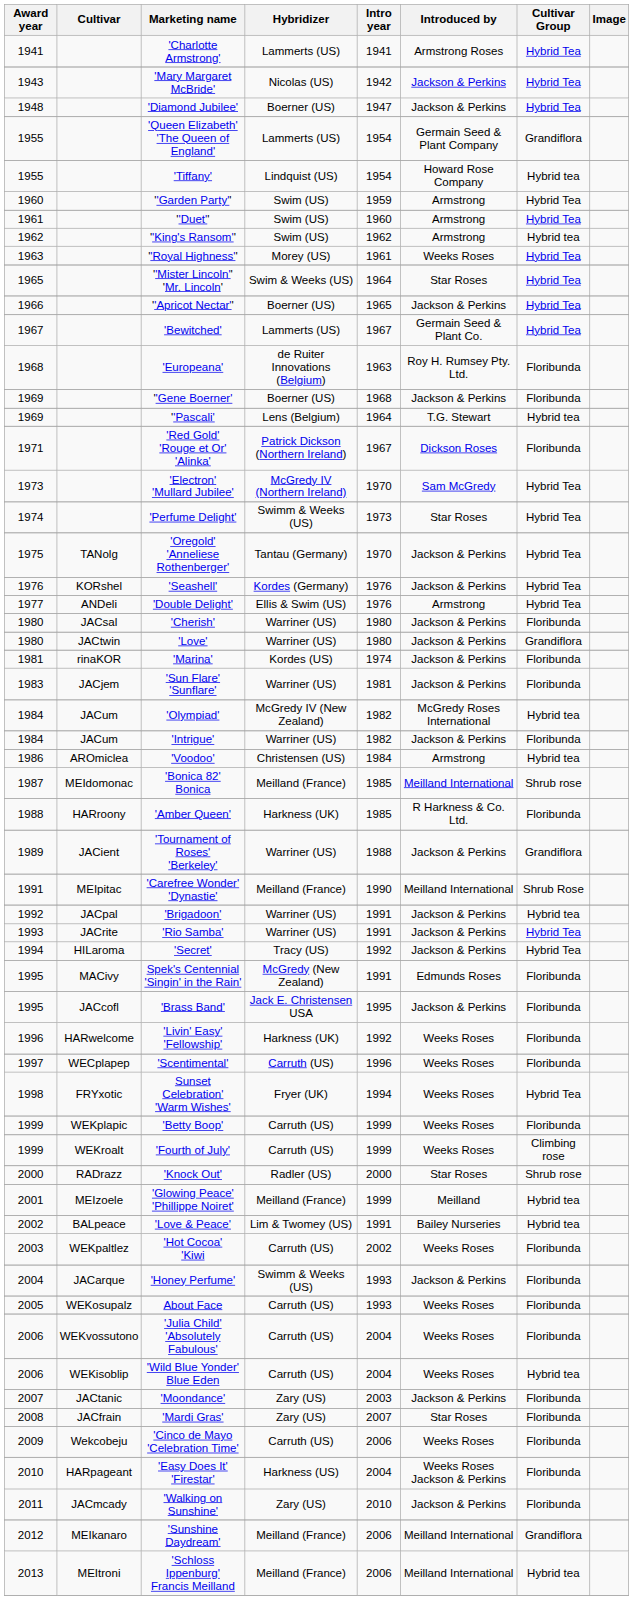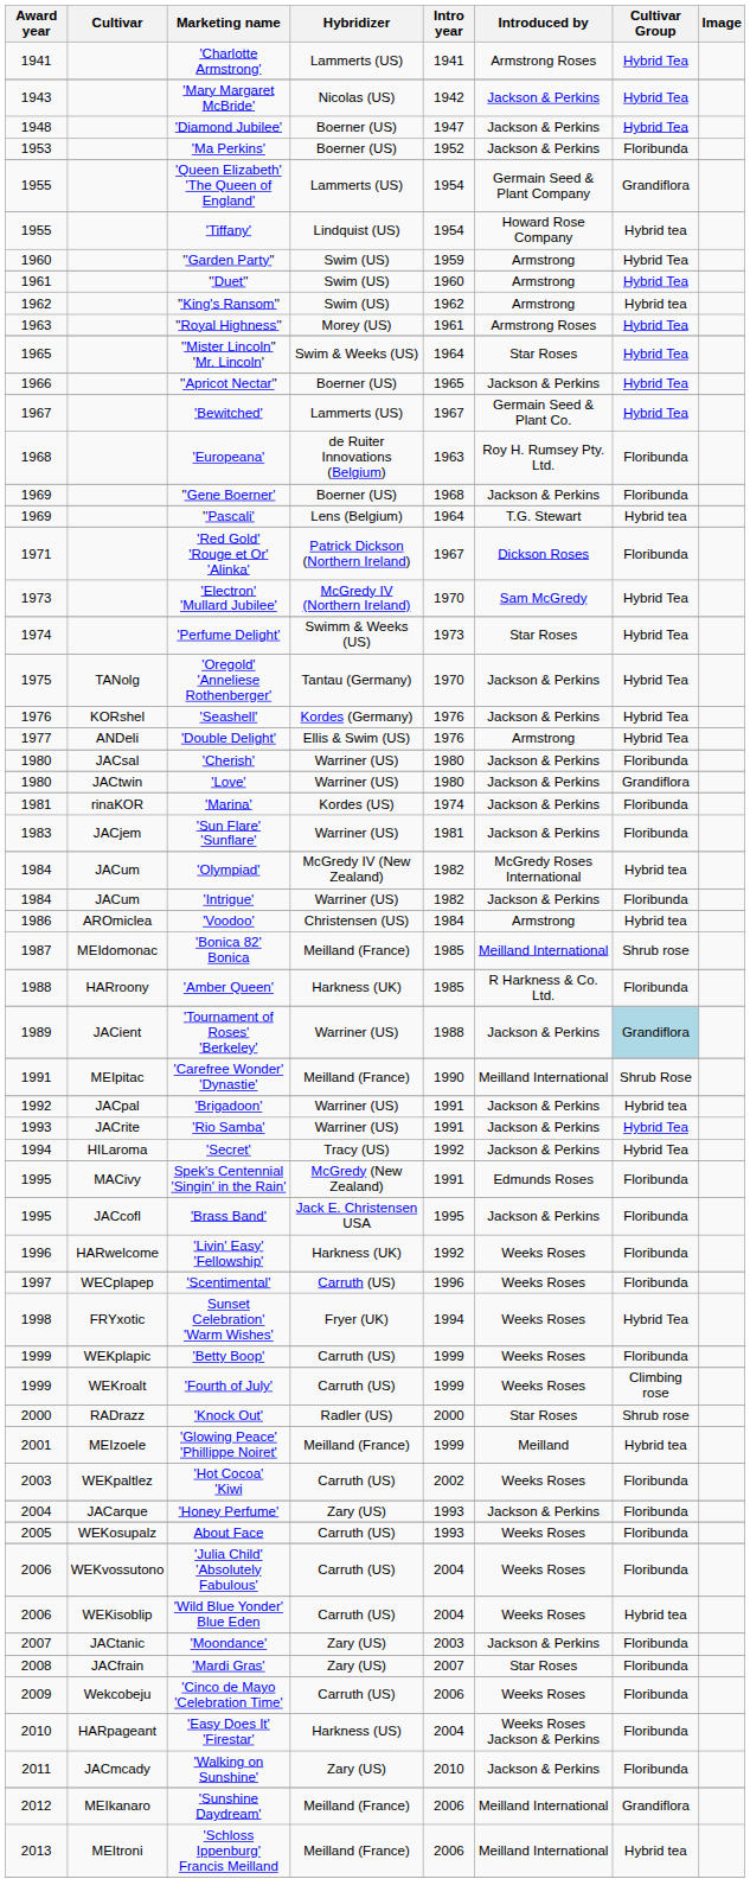 <table class="wikitable sortable" style="text-align:center">
 <tr>
 <th>Award year</th>
 <th>Cultivar</th>
 <th>Marketing name</th>
 <th>Hybridizer</th>
 <th>Intro year</th>
 <th>Introduced by</th>
 <th>Cultivar Group</th>
 <th class="unsortable">Image</th>
 </tr>
 <tr>
 <td>1941</td>
 <td></td>
 <td><a href='#'>'Charlotte Armstrong'</a></td>
 <td>Lammerts (US)</td>
 <td>1941</td>
 <td>Armstrong Roses</td>
 <td><a href='#'>Hybrid Tea</a></td>
 <td></td>
 </tr>
 <tr>
 </tr>
 <tr || Nicolas (US)|| 1942 ||>
 </tr>
 <tr>
 </tr>
 <tr>
 <td>1943</td>
 <td></td>
 <td><a href='#'>'Mary Margaret McBride'</a></td>
 <td>Nicolas (US)</td>
 <td>1942</td>
 <td><a href='#'>Jackson & Perkins</a></td>
 <td><a href='#'>Hybrid Tea</a></td>
 <td></td>
 </tr>
 <tr>
 <td>1948</td>
 <td></td>
 <td><a href='#'>'Diamond Jubilee'</a></td>
 <td>Boerner (US)</td>
 <td>1947</td>
 <td>Jackson & Perkins</td>
 <td><a href='#'>Hybrid Tea</a></td>
+<td></td>
+</tr>
+<tr>
+<td>1953</td>
+<td></td>
+<td><a href='#'>'Ma Perkins'</a></td>
+<td>Boerner (US)</td>
+<td>1952</td>
+<td>Jackson & Perkins</td>
+<td>Floribunda</td>
 <td></td>
 </tr>
 <tr>
 </tr>
 <tr>
 <td>1955</td>
 <td></td>
 <td><a href='#'>'Queen Elizabeth'</a><br> <a href='#'>'The Queen of England'</a></td>
 <td>Lammerts (US)</td>
 <td>1954</td>
 <td>Germain Seed & Plant Company</td>
 <td>Grandiflora</td>
 <td></td>
 </tr>
 <tr>
 </tr>
 <tr>
 <td>1955</td>
 <td></td>
 <td><a href='#'>'Tiffany'</a></td>
 <td>Lindquist (US)</td>
 <td>1954</td>
 <td>Howard Rose Company</td>
 <td>Hybrid tea</td>
 <td></td>
 </tr>
 <tr>
 <td>1960</td>
 <td></td>
 <td>'<a href='#'>'Garden Party'</a>'</td>
 <td>Swim (US)</td>
 <td>1959</td>
 <td>Armstrong</td>
 <td>Hybrid Tea</td>
 <td></td>
 </tr>
 <tr>
 </tr>
 <tr>
 <td>1961</td>
 <td></td>
 <td>'<a href='#'>'Duet'</a>'</td>
 <td>Swim (US)</td>
 <td>1960</td>
 <td>Armstrong</td>
 <td><a href='#'>Hybrid Tea</a></td>
 <td></td>
 </tr>
 <tr>
 <td>1962</td>
 <td></td>
 <td>'<a href='#'>'King's Ransom'</a>'</td>
 <td>Swim (US)</td>
 <td>1962</td>
 <td>Armstrong</td>
 <td>Hybrid tea</td>
 <td></td>
 </tr>
 <tr>
 <td>1963</td>
 <td></td>
 <td>'<a href='#'>'Royal Highness'</a>'</td>
 <td>Morey (US)</td>
 <td>1961</td>
-<td>Weeks Roses</td>
+<td>Armstrong Roses</td>
 <td><a href='#'>Hybrid Tea</a></td>
 <td></td>
 </tr>
 <tr>
 </tr>
 <tr>
 <td>1965</td>
 <td></td>
 <td>'<a href='#'>'Mister Lincoln'</a>'<br> '<a href='#'>Mr. Lincoln</a>'</td>
 <td>Swim & Weeks (US)</td>
 <td>1964</td>
 <td>Star Roses</td>
 <td><a href='#'>Hybrid Tea</a></td>
 <td></td>
 </tr>
 <tr>
 </tr>
 <tr>
 <td>1966</td>
 <td></td>
 <td>'<a href='#'>'Apricot Nectar'</a>'</td>
 <td>Boerner (US)</td>
 <td>1965</td>
 <td>Jackson & Perkins</td>
 <td><a href='#'>Hybrid Tea</a></td>
 <td></td>
 </tr>
 <tr>
 </tr>
 <tr>
 <td>1967</td>
 <td></td>
 <td><a href='#'>'Bewitched'</a></td>
 <td>Lammerts (US)</td>
 <td>1967</td>
 <td>Germain Seed & Plant Co.</td>
 <td><a href='#'>Hybrid Tea</a></td>
 <td></td>
 </tr>
 <tr>
 <td>1968</td>
 <td></td>
 <td><a href='#'>'Europeana'</a></td>
 <td>de Ruiter Innovations (<a href='#'>Belgium</a>)</td>
 <td>1963</td>
 <td>Roy H. Rumsey Pty. Ltd.</td>
 <td>Floribunda</td>
 <td></td>
 </tr>
 <tr>
 </tr>
 <tr>
 <td>1969</td>
 <td></td>
 <td>'<a href='#'>'Gene Boerner'</a></td>
 <td>Boerner (US)</td>
 <td>1968</td>
 <td>Jackson & Perkins</td>
 <td>Floribunda</td>
 <td></td>
 </tr>
 <tr>
 </tr>
 <tr>
 <td>1969</td>
 <td></td>
 <td>'<a href='#'>'Pascali'</a></td>
 <td>Lens (Belgium)</td>
 <td>1964</td>
 <td>T.G. Stewart</td>
 <td>Hybrid tea</td>
 <td></td>
 </tr>
 <tr>
 </tr>
 <tr>
 <td>1971</td>
 <td></td>
 <td><a href='#'>'Red Gold'</a><br> <a href='#'>'Rouge et Or'</a><br><a href='#'>'Alinka'</a></td>
 <td><a href='#'>Patrick Dickson</a> <br> (<a href='#'>Northern Ireland</a>)</td>
 <td>1967</td>
 <td><a href='#'>Dickson Roses</a></td>
 <td>Floribunda</td>
 <td></td>
 </tr>
 <tr>
 <td>1973</td>
 <td></td>
 <td><a href='#'>'Electron'</a><br> <a href='#'>'Mullard Jubilee'</a></td>
 <td><a href='#'>McGredy IV (Northern Ireland)</a></td>
 <td>1970</td>
 <td><a href='#'>Sam McGredy</a></td>
 <td>Hybrid Tea</td>
 <td></td>
 </tr>
 <tr>
 </tr>
 <tr>
 <td>1974</td>
 <td></td>
 <td><a href='#'>'Perfume Delight'</a></td>
 <td>Swimm & Weeks (US)</td>
 <td>1973</td>
 <td>Star Roses</td>
 <td>Hybrid Tea</td>
 <td></td>
 </tr>
 <tr>
 </tr>
 <tr>
 <td>1975</td>
 <td>TANolg</td>
 <td><a href='#'>'Oregold'</a> <br> <a href='#'>'Anneliese Rothenberger'</a></td>
 <td>Tantau (Germany)</td>
 <td>1970</td>
 <td>Jackson & Perkins</td>
 <td>Hybrid Tea</td>
 <td></td>
 </tr>
 <tr>
 </tr>
 <tr>
 <td>1976</td>
 <td>KORshel</td>
 <td><a href='#'>'Seashell'</a></td>
 <td><a href='#'>Kordes</a> (Germany)</td>
 <td>1976</td>
 <td>Jackson & Perkins</td>
 <td>Hybrid Tea</td>
 <td></td>
 </tr>
 <tr>
 </tr>
 <tr>
 <td>1977</td>
 <td>ANDeli</td>
 <td><a href='#'>'Double Delight'</a></td>
 <td>Ellis & Swim (US)</td>
 <td>1976</td>
 <td>Armstrong</td>
 <td>Hybrid Tea</td>
 <td></td>
 </tr>
 <tr>
 </tr>
 <tr>
 <td>1980</td>
 <td>JACsal</td>
 <td><a href='#'>'Cherish'</a></td>
 <td>Warriner (US)</td>
 <td>1980</td>
 <td>Jackson & Perkins</td>
 <td>Floribunda</td>
 <td></td>
 </tr>
 <tr>
 </tr>
 <tr>
 <td>1980</td>
 <td>JACtwin</td>
 <td><a href='#'>'Love'</a></td>
 <td>Warriner (US)</td>
 <td>1980</td>
 <td>Jackson & Perkins</td>
 <td>Grandiflora</td>
 <td></td>
 </tr>
 <tr>
 </tr>
 <tr>
 <td>1981</td>
 <td>rinaKOR</td>
 <td><a href='#'>'Marina'</a></td>
 <td>Kordes (US)</td>
 <td>1974</td>
 <td>Jackson & Perkins</td>
 <td>Floribunda</td>
 <td></td>
 </tr>
 <tr>
 <td>1983</td>
 <td>JACjem</td>
 <td><a href='#'>'Sun Flare'</a><br> <a href='#'>'Sunflare'</a></td>
 <td>Warriner (US)</td>
 <td>1981</td>
 <td>Jackson & Perkins</td>
 <td>Floribunda</td>
 <td></td>
 </tr>
 <tr>
 </tr>
 <tr>
 <td>1984</td>
 <td>JACum</td>
 <td><a href='#'>'Olympiad'</a></td>
 <td>McGredy IV (New Zealand)</td>
 <td>1982</td>
 <td>McGredy Roses International</td>
 <td>Hybrid tea</td>
 <td></td>
 </tr>
 <tr>
 </tr>
 <tr>
 <td>1984</td>
 <td>JACum</td>
 <td><a href='#'>'Intrigue'</a></td>
 <td>Warriner (US)</td>
 <td>1982</td>
 <td>Jackson & Perkins</td>
 <td>Floribunda</td>
 <td></td>
 </tr>
 <tr>
 </tr>
 <tr>
 <td>1986</td>
 <td>AROmiclea</td>
 <td><a href='#'>'Voodoo'</a></td>
 <td>Christensen (US)</td>
 <td>1984</td>
 <td>Armstrong</td>
 <td>Hybrid tea</td>
 <td></td>
 </tr>
 <tr>
 <td>1987</td>
 <td>MEIdomonac</td>
 <td><a href='#'>'Bonica 82'</a><br> <a href='#'>Bonica</a></td>
 <td>Meilland (France)</td>
 <td>1985</td>
 <td><a href='#'>Meilland International</a></td>
 <td>Shrub rose</td>
 <td></td>
 </tr>
 <tr>
 </tr>
 <tr>
 <td>1988</td>
 <td>HARroony</td>
 <td><a href='#'>'Amber Queen'</a></td>
 <td>Harkness (UK)</td>
 <td>1985</td>
 <td>R Harkness & Co. Ltd.</td>
 <td>Floribunda</td>
 <td></td>
 </tr>
 <tr>
 </tr>
 <tr>
 <td>1989</td>
 <td>JACient</td>
 <td><a href='#'>'Tournament of Roses'</a> <br> <a href='#'>'Berkeley'</a></td>
 <td>Warriner (US)</td>
 <td>1988</td>
 <td>Jackson & Perkins</td>
-<td>Grandiflora</td>
+<td style="background: lightblue;">Grandiflora</td>
 <td></td>
 </tr>
 <tr>
 </tr>
 <tr>
 <td>1991</td>
 <td>MEIpitac</td>
 <td><a href='#'>'Carefree Wonder'</a> <br><a href='#'>'Dynastie'</a></td>
 <td>Meilland (France)</td>
 <td>1990</td>
 <td>Meilland International</td>
 <td>Shrub Rose</td>
 <td></td>
 </tr>
 <tr>
 </tr>
 <tr>
 <td>1992</td>
 <td>JACpal</td>
 <td><a href='#'>'Brigadoon'</a></td>
 <td>Warriner (US)</td>
 <td>1991</td>
 <td>Jackson & Perkins</td>
 <td>Hybrid tea</td>
 <td></td>
 </tr>
 <tr>
 <td>1993</td>
 <td>JACrite</td>
 <td><a href='#'>'Rio Samba'</a></td>
 <td>Warriner (US)</td>
 <td>1991</td>
 <td>Jackson & Perkins</td>
 <td><a href='#'>Hybrid Tea</a></td>
 <td></td>
 </tr>
 <tr s>
 <td>1994</td>
 <td>HILaroma</td>
 <td><a href='#'>'Secret'</a></td>
 <td>Tracy (US)</td>
 <td>1992</td>
 <td>Jackson & Perkins</td>
 <td>Hybrid Tea</td>
 <td></td>
 </tr>
 <tr>
 </tr>
 <tr>
 <td>1995</td>
 <td>MACivy</td>
 <td><a href='#'>Spek's Centennial</a><br><a href='#'>'Singin' in the Rain'</a></td>
 <td><a href='#'>McGredy</a> (New Zealand)</td>
 <td>1991</td>
 <td>Edmunds Roses</td>
 <td>Floribunda</td>
 <td></td>
 </tr>
 <tr>
 </tr>
 <tr>
 <td>1995</td>
 <td>JACcofl</td>
 <td><a href='#'>'Brass Band'</a></td>
 <td><a href='#'>Jack E. Christensen</a> USA</td>
 <td>1995</td>
 <td>Jackson & Perkins</td>
 <td>Floribunda</td>
 <td><br></td>
 </tr>
 <tr>
 <td>1996</td>
 <td>HARwelcome</td>
 <td><a href='#'>'Livin' Easy'</a> <br><a href='#'>'Fellowship'</a></td>
 <td>Harkness (UK)</td>
 <td>1992</td>
 <td>Weeks Roses</td>
 <td>Floribunda</td>
 <td></td>
 </tr>
 <tr>
 </tr>
 <tr>
 <td>1997</td>
 <td>WECplapep</td>
 <td><a href='#'>'Scentimental'</a></td>
 <td><a href='#'>Carruth</a> (US)</td>
 <td>1996</td>
 <td>Weeks Roses</td>
 <td>Floribunda</td>
 <td></td>
 </tr>
 <tr>
 <td>1998</td>
 <td>FRYxotic</td>
 <td><a href='#'>Sunset Celebration'</a><br><a href='#'>'Warm Wishes'</a></td>
 <td>Fryer (UK)</td>
 <td>1994</td>
 <td>Weeks Roses</td>
 <td>Hybrid Tea</td>
 <td></td>
 </tr>
 <tr>
 </tr>
 <tr>
 <td>1999</td>
 <td>WEKplapic</td>
 <td><a href='#'>'Betty Boop'</a></td>
 <td>Carruth (US)</td>
 <td>1999</td>
 <td>Weeks Roses</td>
 <td>Floribunda</td>
 <td></td>
 </tr>
 <tr>
 </tr>
 <tr>
 <td>1999</td>
 <td>WEKroalt</td>
 <td><a href='#'>'Fourth of July'</a></td>
 <td>Carruth (US)</td>
 <td>1999</td>
 <td>Weeks Roses</td>
 <td>Climbing rose</td>
 <td></td>
 </tr>
 <tr>
 </tr>
 <tr>
 <td>2000</td>
 <td>RADrazz</td>
 <td><a href='#'>'Knock Out'</a></td>
 <td>Radler (US)</td>
 <td>2000</td>
 <td>Star Roses</td>
 <td>Shrub rose</td>
 <td></td>
 </tr>
 <tr>
 </tr>
 <tr>
 <td>2001</td>
 <td>MEIzoele</td>
 <td><a href='#'>'Glowing Peace'</a> <br> <a href='#'>'Phillippe Noiret'</a></td>
 <td>Meilland (France)</td>
 <td>1999</td>
 <td>Meilland</td>
 <td>Hybrid tea</td>
 <td></td>
 </tr>
 <tr>
 </tr>
 <tr>
-<td>2002</td>
-<td>BALpeace</td>
-<td><a href='#'>'Love & Peace'</a></td>
-<td>Lim & Twomey (US)</td>
-<td>1991</td>
-<td>Bailey Nurseries</td>
-<td>Hybrid tea</td>
-<td></td>
-</tr>
-<tr>
 <td>2003</td>
 <td>WEKpaltlez</td>
 <td><a href='#'>'Hot Cocoa'</a> <br><a href='#'>'Kiwi</a></td>
 <td>Carruth (US)</td>
 <td>2002</td>
 <td>Weeks Roses</td>
 <td>Floribunda</td>
 <td></td>
 </tr>
 <tr>
 </tr>
 <tr>
 <td>2004</td>
 <td>JACarque</td>
 <td><a href='#'>'Honey Perfume'</a></td>
-<td>Swimm & Weeks (US)</td>
+<td>Zary (US)</td>
 <td>1993</td>
 <td>Jackson & Perkins</td>
 <td>Floribunda</td>
 <td></td>
 </tr>
 <tr>
 </tr>
 <tr>
 <td>2005</td>
 <td>WEKosupalz</td>
 <td><a href='#'>About Face</a></td>
 <td>Carruth (US)</td>
 <td>1993</td>
 <td>Weeks Roses</td>
 <td>Floribunda</td>
 <td></td>
 </tr>
 <tr>
 </tr>
 <tr>
 <td>2006</td>
 <td>WEKvossutono</td>
 <td><a href='#'>'Julia Child'</a> <br> <a href='#'>'Absolutely Fabulous'</a></td>
 <td>Carruth (US)</td>
 <td>2004</td>
 <td>Weeks Roses</td>
 <td>Floribunda</td>
 <td>  </td>
 </tr>
 <tr>
 </tr>
 <tr>
 <td>2006</td>
 <td>WEKisoblip</td>
 <td><a href='#'>'Wild Blue Yonder'</a> <br><a href='#'>Blue Eden</a></td>
 <td>Carruth (US)</td>
 <td>2004</td>
 <td>Weeks Roses</td>
 <td>Hybrid tea</td>
 <td></td>
 </tr>
 <tr>
 </tr>
 <tr>
 <td>2007</td>
 <td>JACtanic</td>
 <td><a href='#'>'Moondance'</a></td>
 <td>Zary (US)</td>
 <td>2003</td>
 <td>Jackson & Perkins</td>
 <td>Floribunda</td>
 <td></td>
 </tr>
 <tr>
 </tr>
 <tr>
 <td>2008</td>
 <td>JACfrain</td>
 <td><a href='#'>'Mardi Gras'</a></td>
 <td>Zary (US)</td>
 <td>2007</td>
 <td>Star Roses</td>
 <td>Floribunda</td>
 <td></td>
 </tr>
 <tr>
 </tr>
 <tr>
 <td>2009</td>
 <td>Wekcobeju</td>
 <td><a href='#'>'Cinco de Mayo</a> <br><a href='#'>'Celebration Time'</a></td>
 <td>Carruth (US)</td>
 <td>2006</td>
 <td>Weeks Roses</td>
 <td>Floribunda</td>
 <td></td>
 </tr>
 <tr>
 </tr>
 <tr>
 <td>2010</td>
 <td>HARpageant</td>
 <td><a href='#'>'Easy Does It'</a> <br> <a href='#'>'Firestar'</a><br></td>
 <td>Harkness (US)</td>
 <td>2004</td>
 <td>Weeks Roses <br> Jackson & Perkins</td>
 <td>Floribunda</td>
 <td></td>
 </tr>
 <tr>
 <td>2011</td>
 <td>JACmcady</td>
 <td><a href='#'>'Walking on Sunshine'</a></td>
 <td>Zary (US)</td>
 <td>2010</td>
 <td>Jackson & Perkins</td>
 <td>Floribunda</td>
 <td></td>
 </tr>
 <tr>
 </tr>
 <tr>
 <td>2012</td>
 <td>MEIkanaro</td>
 <td><a href='#'>'Sunshine Daydream'</a></td>
 <td>Meilland  (France)</td>
 <td>2006</td>
 <td>Meilland International</td>
 <td>Grandiflora</td>
 <td></td>
 </tr>
 <tr>
 <td>2013</td>
 <td>MEItroni</td>
 <td><a href='#'>'Schloss Ippenburg'</a> <br> <a href='#'>Francis Meilland</a></td>
 <td>Meilland  (France)</td>
 <td>2006</td>
 <td>Meilland International</td>
 <td>Hybrid tea</td>
 <td></td>
 </tr>
 <tr>
 </tr>
 </table>
